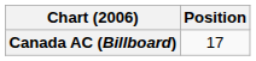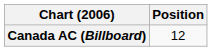 <table class="wikitable plainrowheaders" style="text-align:center">
 <tr>
 <th>Chart (2006)</th>
 <th>Position</th>
 </tr>
 <tr>
 <th scope="row">Canada AC (<em>Billboard</em>)</th>
-<td>17</td>
+<td>12</td>
 </tr>
 </table>
